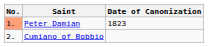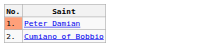 <table class="wikitable">
 <tr>
 <th>No.</th>
 <th>Saint</th>
-<th>Date of Canonization</th>
 </tr>
 <tr>
 <td style="background: lightsalmon;">1.</td>
 <td><a href='#'>Peter Damian</a></td>
-<td>1823</td>
 </tr>
 <tr>
 <td>2.</td>
 <td><a href='#'>Cumiano of Bobbio</a></td>
-<td></td>
 </tr>
 </table>
